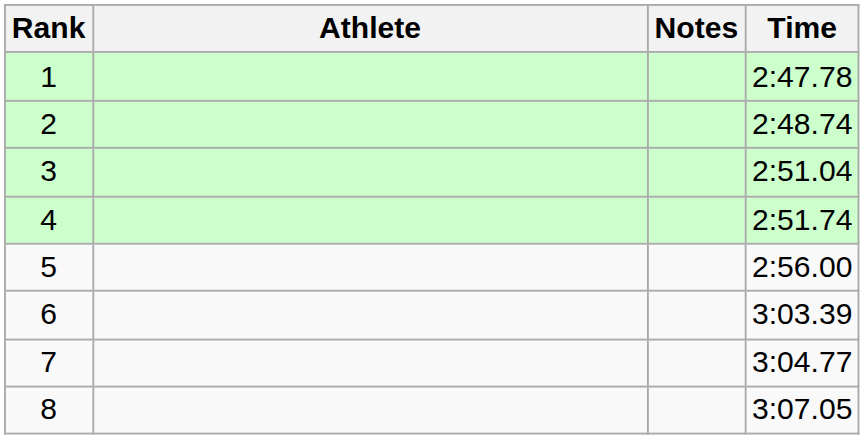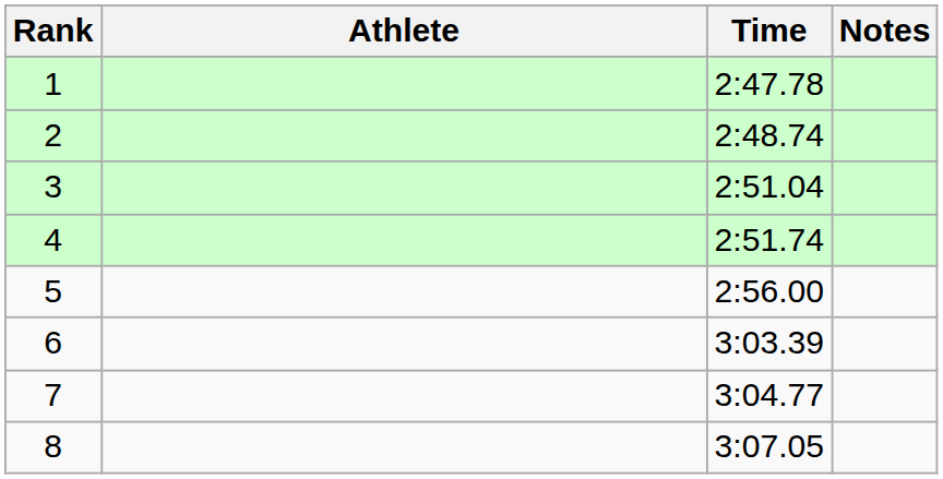 <table class="wikitable" style="text-align:center">
 <tr>
 <th>Rank</th>
 <th Style="width:18em">Athlete</th>
+<th>Time</th>
 <th>Notes</th>
-<th>Time</th>
 </tr>
 <tr style="background:#cfc">
 <td>1</td>
 <td style="text-align:left"></td>
+<td>2:47.78</td>
 <td></td>
-<td>2:47.78</td>
 </tr>
 <tr style="background:#cfc">
 <td>2</td>
 <td style="text-align:left"></td>
+<td>2:48.74</td>
 <td></td>
-<td>2:48.74</td>
 </tr>
 <tr style="background:#cfc">
 <td>3</td>
 <td style="text-align:left"></td>
+<td>2:51.04</td>
 <td></td>
-<td>2:51.04</td>
 </tr>
 <tr style="background:#cfc">
 <td>4</td>
 <td style="text-align:left"></td>
+<td>2:51.74</td>
 <td></td>
-<td>2:51.74</td>
 </tr>
 <tr>
 <td>5</td>
 <td style="text-align:left"></td>
+<td>2:56.00</td>
 <td></td>
-<td>2:56.00</td>
 </tr>
 <tr>
 <td>6</td>
 <td style="text-align:left"></td>
+<td>3:03.39</td>
 <td></td>
-<td>3:03.39</td>
 </tr>
 <tr>
 <td>7</td>
 <td style="text-align:left"></td>
+<td>3:04.77</td>
 <td></td>
-<td>3:04.77</td>
 </tr>
 <tr>
 <td>8</td>
 <td style="text-align:left"></td>
+<td>3:07.05</td>
 <td></td>
-<td>3:07.05</td>
 </tr>
 </table>
